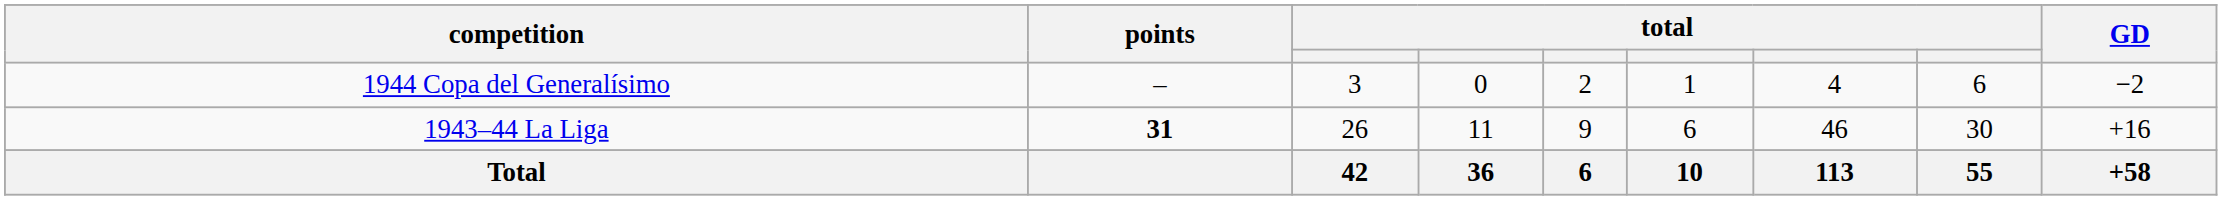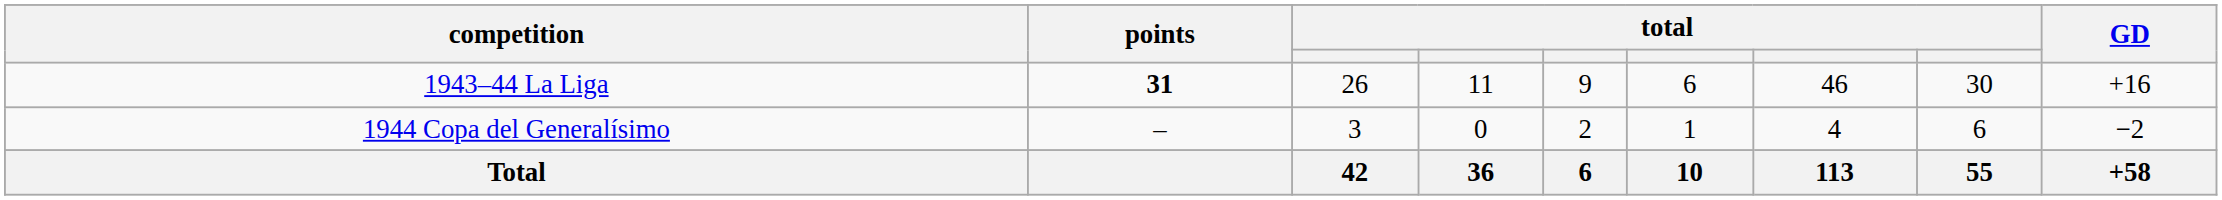 <table class="wikitable" style="font-size:90%;width:60%;float:left;text-align:center;">
 <tr>
 <th rowspan="2">competition</th>
 <th rowspan="2">points</th>
 <th colspan="6">total</th>
 <th rowspan="2"><a href='#'>GD</a></th>
 </tr>
 <tr>
 <th></th>
 <th></th>
 <th></th>
 <th></th>
 <th></th>
 <th></th>
 </tr>
 <tr>
+<td><a href='#'>1943–44 La Liga</a></td>
+<td><strong>31</strong></td>
+<td>26</td>
+<td>11</td>
+<td>9</td>
+<td>6</td>
+<td>46</td>
+<td>30</td>
+<td>+16</td>
+</tr>
+<tr>
 <td><a href='#'>1944 Copa del Generalísimo</a></td>
 <td>–</td>
 <td>3</td>
 <td>0</td>
 <td>2</td>
 <td>1</td>
 <td>4</td>
 <td>6</td>
 <td>−2</td>
-</tr>
-<tr>
-<td><a href='#'>1943–44 La Liga</a></td>
-<td><strong>31</strong></td>
-<td>26</td>
-<td>11</td>
-<td>9</td>
-<td>6</td>
-<td>46</td>
-<td>30</td>
-<td>+16</td>
 </tr>
 <tr>
 <th>Total</th>
 <th></th>
 <th>42</th>
 <th>36</th>
 <th>6</th>
 <th>10</th>
 <th>113</th>
 <th>55</th>
 <th>+58</th>
 </tr>
 </table>
